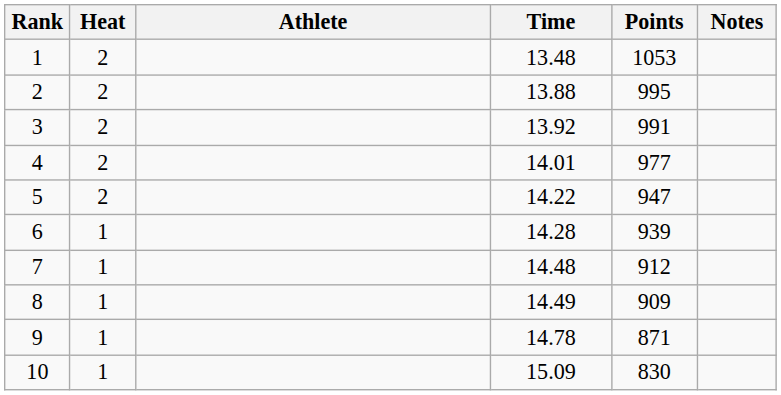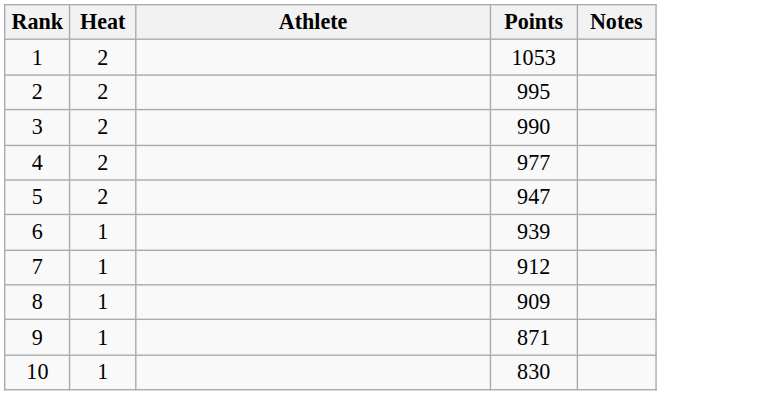 <table class="wikitable" style="text-align:center">
 <tr>
 <th width=40>Rank</th>
 <th width=40>Heat</th>
 <th width=250>Athlete</th>
-<th width=80>Time</th>
 <th width=55>Points</th>
 <th width=50>Notes</th>
 </tr>
 <tr>
 <td>1</td>
 <td>2</td>
 <td align=left></td>
-<td>13.48</td>
 <td>1053</td>
 <td></td>
 </tr>
 <tr>
 <td>2</td>
 <td>2</td>
 <td align=left></td>
-<td>13.88</td>
 <td>995</td>
 <td></td>
 </tr>
 <tr>
 <td>3</td>
 <td>2</td>
 <td align=left></td>
-<td>13.92</td>
-<td>991</td>
+<td>990</td>
 <td></td>
 </tr>
 <tr>
 <td>4</td>
 <td>2</td>
 <td align=left></td>
-<td>14.01</td>
 <td>977</td>
 <td></td>
 </tr>
 <tr>
 <td>5</td>
 <td>2</td>
 <td align=left></td>
-<td>14.22</td>
 <td>947</td>
 <td></td>
 </tr>
 <tr>
 <td>6</td>
 <td>1</td>
 <td align=left></td>
-<td>14.28</td>
 <td>939</td>
 <td></td>
 </tr>
 <tr>
 <td>7</td>
 <td>1</td>
 <td align=left></td>
-<td>14.48</td>
 <td>912</td>
 <td></td>
 </tr>
 <tr>
 <td>8</td>
 <td>1</td>
 <td align=left></td>
-<td>14.49</td>
 <td>909</td>
 <td></td>
 </tr>
 <tr>
 <td>9</td>
 <td>1</td>
 <td align=left></td>
-<td>14.78</td>
 <td>871</td>
 <td></td>
 </tr>
 <tr>
 <td>10</td>
 <td>1</td>
 <td align=left></td>
-<td>15.09</td>
 <td>830</td>
 <td></td>
 </tr>
 </table>
